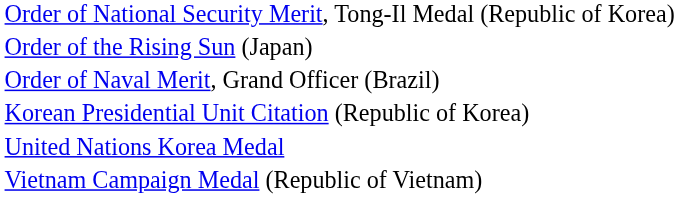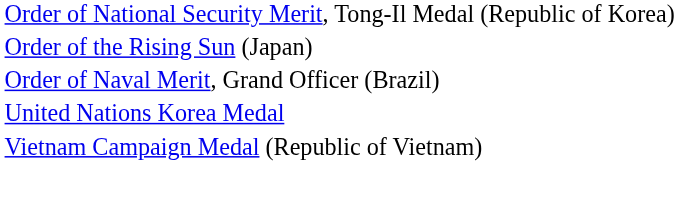 <table>
 <tr>
 <td></td>
 <td><a href='#'>Order of National Security Merit</a>, Tong-Il Medal (Republic of Korea)</td>
 </tr>
 <tr>
 <td></td>
 <td><a href='#'>Order of the Rising Sun</a> (Japan)</td>
 </tr>
 <tr>
 <td></td>
 <td><a href='#'>Order of Naval Merit</a>, Grand Officer (Brazil)</td>
 </tr>
 <tr>
 <td></td>
-<td><a href='#'>Korean Presidential Unit Citation</a> (Republic of Korea)</td>
-</tr>
-<tr>
-<td></td>
 <td><a href='#'>United Nations Korea Medal</a></td>
 </tr>
 <tr>
 <td></td>
 <td><a href='#'>Vietnam Campaign Medal</a> (Republic of Vietnam)</td>
 </tr>
 </table>
